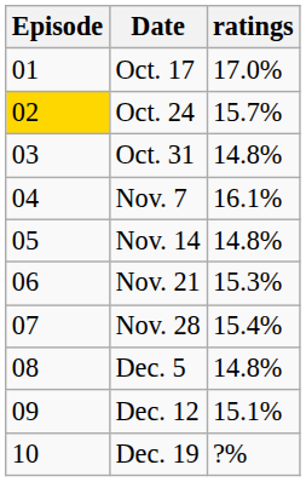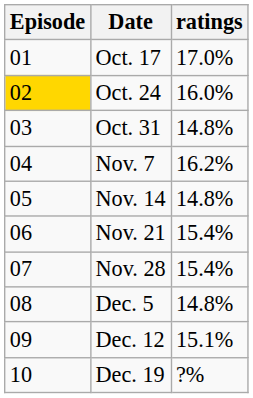 <table class="wikitable">
 <tr>
 <th>Episode</th>
 <th>Date</th>
 <th>ratings</th>
 </tr>
 <tr>
 <td>01</td>
 <td>Oct. 17</td>
 <td>17.0%</td>
 </tr>
 <tr>
 <td style="background: gold;">02</td>
 <td>Oct. 24</td>
-<td>15.7%</td>
+<td>16.0%</td>
 </tr>
 <tr>
 <td>03</td>
 <td>Oct. 31</td>
 <td>14.8%</td>
 </tr>
 <tr>
 <td>04</td>
 <td>Nov. 7</td>
-<td>16.1%</td>
+<td>16.2%</td>
 </tr>
 <tr>
 <td>05</td>
 <td>Nov. 14</td>
 <td>14.8%</td>
 </tr>
 <tr>
 <td>06</td>
 <td>Nov. 21</td>
-<td>15.3%</td>
+<td>15.4%</td>
 </tr>
 <tr>
 <td>07</td>
 <td>Nov. 28</td>
 <td>15.4%</td>
 </tr>
 <tr>
 <td>08</td>
 <td>Dec. 5</td>
 <td>14.8%</td>
 </tr>
 <tr>
 <td>09</td>
 <td>Dec. 12</td>
 <td>15.1%</td>
 </tr>
 <tr>
 <td>10</td>
 <td>Dec. 19</td>
 <td>?%</td>
 </tr>
 </table>
